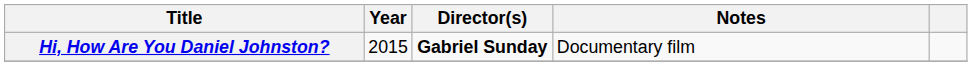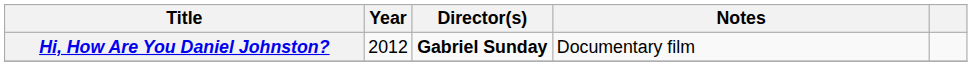 <table class="wikitable sortable plainrowheaders" style="text-align:center;">
 <tr>
 <th scope="col" style="width:23em;">Title</th>
 <th scope="col" style="width:2em;">Year</th>
 <th scope="col" style="width:8em;">Director(s)</th>
 <th scope="col" class="unsortable" style="width:24em;">Notes</th>
 <th scope="col" class="unsortable" style="width:2em;"></th>
 </tr>
 <tr>
 <th scope="row"><em><a href='#'>Hi, How Are You Daniel Johnston?</a></em></th>
-<td>2015</td>
+<td>2012</td>
 <td><strong>Gabriel Sunday</strong></td>
 <td align="left">Documentary film</td>
 <td></td>
 </tr>
 <tr>
 </tr>
 </table>
